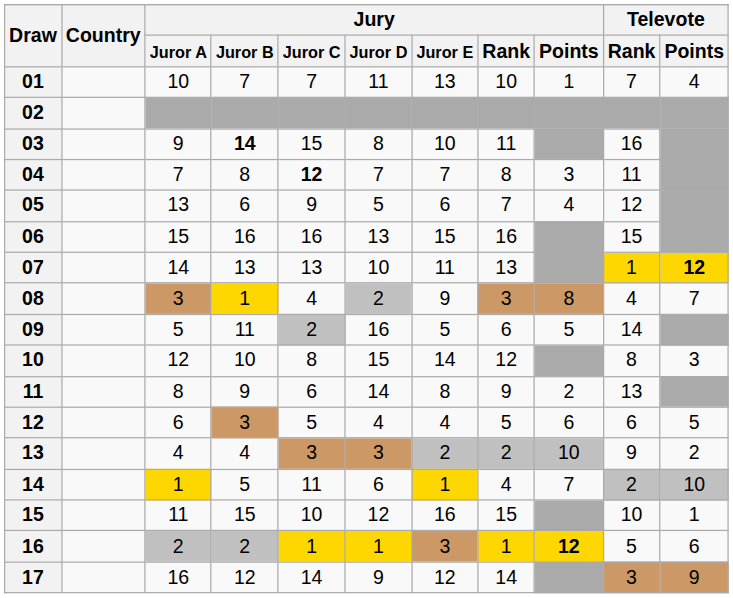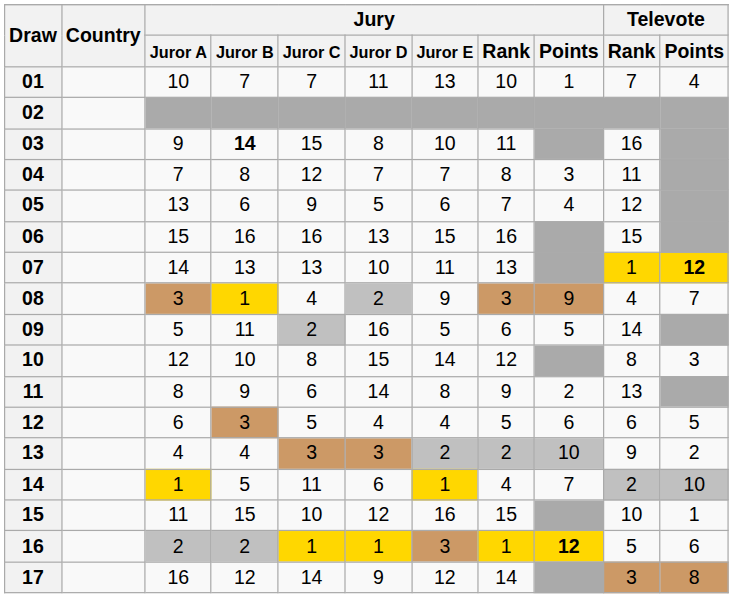 <table class="sortable wikitable collapsible plainrowheaders" style="text-align:center;">
 <tr>
 </tr>
 <tr>
 <th scope="col" rowspan="2">Draw</th>
 <th scope="col" rowspan="2">Country</th>
 <th scope="col" colspan="7">Jury</th>
 <th scope="col" colspan="2">Televote</th>
 </tr>
 <tr>
 <th scope="col"><small>Juror A</small></th>
 <th scope="col"><small>Juror B</small></th>
 <th scope="col"><small>Juror C</small></th>
 <th scope="col"><small>Juror D</small></th>
 <th scope="col"><small>Juror E</small></th>
 <th scope="col">Rank</th>
 <th scope="col">Points</th>
 <th scope="col">Rank</th>
 <th scope="col">Points</th>
 </tr>
 <tr>
 <th scope="row" style="text-align:center;">01</th>
 <td style="text-align:left;"></td>
 <td>10</td>
 <td>7</td>
 <td>7</td>
 <td>11</td>
 <td>13</td>
 <td>10</td>
 <td>1</td>
 <td>7</td>
 <td>4</td>
 </tr>
 <tr class="sortbottom">
 <th scope="row" style="text-align:center;">02</th>
 <td style="text-align:left;"></td>
 <td style="background:#AAAAAA;"></td>
 <td style="background:#AAAAAA;"></td>
 <td style="background:#AAAAAA;"></td>
 <td style="background:#AAAAAA;"></td>
 <td style="background:#AAAAAA;"></td>
 <td style="background:#AAAAAA;"></td>
 <td style="background:#AAAAAA;"></td>
 <td style="background:#AAAAAA;"></td>
 <td style="background:#AAAAAA;"></td>
 </tr>
 <tr>
 <th scope="row" style="text-align:center;">03</th>
 <td style="text-align:left;"></td>
 <td>9</td>
 <td><strong>14</strong></td>
 <td>15</td>
 <td>8</td>
 <td>10</td>
 <td>11</td>
 <td style="background:#AAAAAA;"></td>
 <td>16</td>
 <td style="background:#AAAAAA;"></td>
 </tr>
 <tr>
 <th scope="row" style="text-align:center;">04</th>
 <td style="text-align:left;"></td>
 <td>7</td>
 <td>8</td>
-<td><strong>12</strong></td>
+<td>12</td>
 <td>7</td>
 <td>7</td>
 <td>8</td>
 <td>3</td>
 <td>11</td>
 <td style="background:#AAAAAA;"></td>
 </tr>
 <tr>
 <th scope="row" style="text-align:center;">05</th>
 <td style="text-align:left;"></td>
 <td>13</td>
 <td>6</td>
 <td>9</td>
 <td>5</td>
 <td>6</td>
 <td>7</td>
 <td>4</td>
 <td>12</td>
 <td style="background:#AAAAAA;"></td>
 </tr>
 <tr>
 <th scope="row" style="text-align:center;">06</th>
 <td style="text-align:left;"></td>
 <td>15</td>
 <td>16</td>
 <td>16</td>
 <td>13</td>
 <td>15</td>
 <td>16</td>
 <td style="background:#AAAAAA;"></td>
 <td>15</td>
 <td style="background:#AAAAAA;"></td>
 </tr>
 <tr>
 <th scope="row" style="text-align:center;">07</th>
 <td style="text-align:left;"></td>
 <td>14</td>
 <td>13</td>
 <td>13</td>
 <td>10</td>
 <td>11</td>
 <td>13</td>
 <td style="background:#AAAAAA;"></td>
 <td style="background:gold;">1</td>
 <td style="background:gold;"><strong>12</strong></td>
 </tr>
 <tr>
 <th scope="row" style="text-align:center;">08</th>
 <td style="text-align:left;"></td>
 <td style="background:#CC9966;">3</td>
 <td style="background:gold;">1</td>
 <td>4</td>
 <td style="background:silver;">2</td>
 <td>9</td>
 <td style="background:#CC9966;">3</td>
-<td style="background:#CC9966;">8</td>
+<td style="background:#CC9966;">9</td>
 <td>4</td>
 <td>7</td>
 </tr>
 <tr>
 <th scope="row" style="text-align:center;">09</th>
 <td style="text-align:left;"></td>
 <td>5</td>
 <td>11</td>
 <td style="background:silver;">2</td>
 <td>16</td>
 <td>5</td>
 <td>6</td>
 <td>5</td>
 <td>14</td>
 <td style="background:#AAAAAA;"></td>
 </tr>
 <tr>
 <th scope="row" style="text-align:center;">10</th>
 <td style="text-align:left;"></td>
 <td>12</td>
 <td>10</td>
 <td>8</td>
 <td>15</td>
 <td>14</td>
 <td>12</td>
 <td style="background:#AAAAAA;"></td>
 <td>8</td>
 <td>3</td>
 </tr>
 <tr>
 <th scope="row" style="text-align:center;">11</th>
 <td style="text-align:left;"></td>
 <td>8</td>
 <td>9</td>
 <td>6</td>
 <td>14</td>
 <td>8</td>
 <td>9</td>
 <td>2</td>
 <td>13</td>
 <td style="background:#AAAAAA;"></td>
 </tr>
 <tr>
 <th scope="row" style="text-align:center;">12</th>
 <td style="text-align:left;"></td>
 <td>6</td>
 <td style="background:#CC9966;">3</td>
 <td>5</td>
 <td>4</td>
 <td>4</td>
 <td>5</td>
 <td>6</td>
 <td>6</td>
 <td>5</td>
 </tr>
 <tr>
 <th scope="row" style="text-align:center;">13</th>
 <td style="text-align:left;"></td>
 <td>4</td>
 <td>4</td>
 <td style="background:#CC9966;">3</td>
 <td style="background:#CC9966;">3</td>
 <td style="background:silver;">2</td>
 <td style="background:silver;">2</td>
 <td style="background:silver;">10</td>
 <td>9</td>
 <td>2</td>
 </tr>
 <tr>
 <th scope="row" style="text-align:center;">14</th>
 <td style="text-align:left;"></td>
 <td style="background:gold;">1</td>
 <td>5</td>
 <td>11</td>
 <td>6</td>
 <td style="background:gold;">1</td>
 <td>4</td>
 <td>7</td>
 <td style="background:silver;">2</td>
 <td style="background:silver;">10</td>
 </tr>
 <tr>
 <th scope="row" style="text-align:center;">15</th>
 <td style="text-align:left;"></td>
 <td>11</td>
 <td>15</td>
 <td>10</td>
 <td>12</td>
 <td>16</td>
 <td>15</td>
 <td style="background:#AAAAAA;"></td>
 <td>10</td>
 <td>1</td>
 </tr>
 <tr>
 <th scope="row" style="text-align:center;">16</th>
 <td style="text-align:left;"></td>
 <td style="background:silver;">2</td>
 <td style="background:silver;">2</td>
 <td style="background:gold;">1</td>
 <td style="background:gold;">1</td>
 <td style="background:#CC9966;">3</td>
 <td style="background:gold;">1</td>
 <td style="background:gold;"><strong>12</strong></td>
 <td>5</td>
 <td>6</td>
 </tr>
 <tr>
 <th scope="row" style="text-align:center;">17</th>
 <td style="text-align:left;"></td>
 <td>16</td>
 <td>12</td>
 <td>14</td>
 <td>9</td>
 <td>12</td>
 <td>14</td>
 <td style="background:#AAAAAA;"></td>
 <td style="background:#CC9966;">3</td>
-<td style="background:#CC9966;">9</td>
+<td style="background:#CC9966;">8</td>
 </tr>
 </table>
